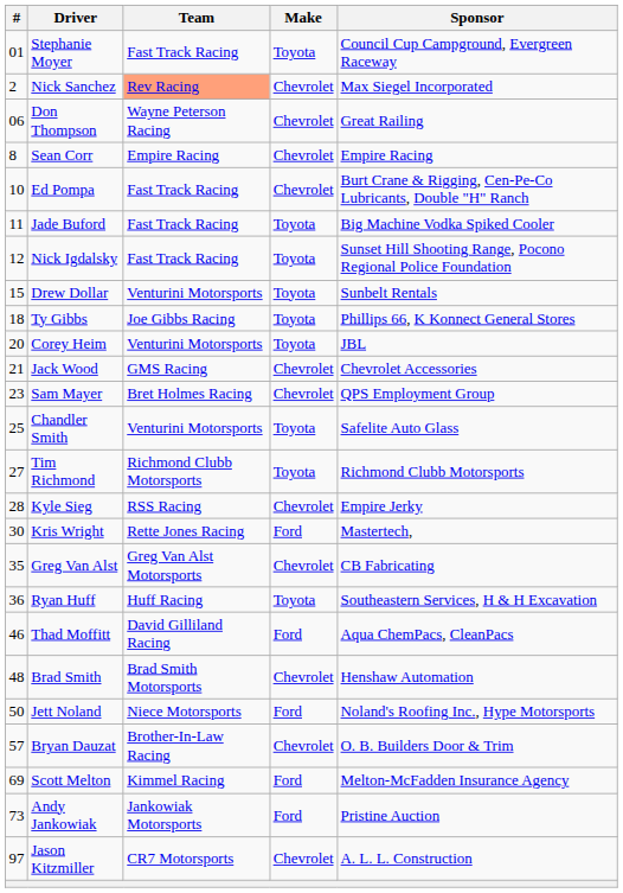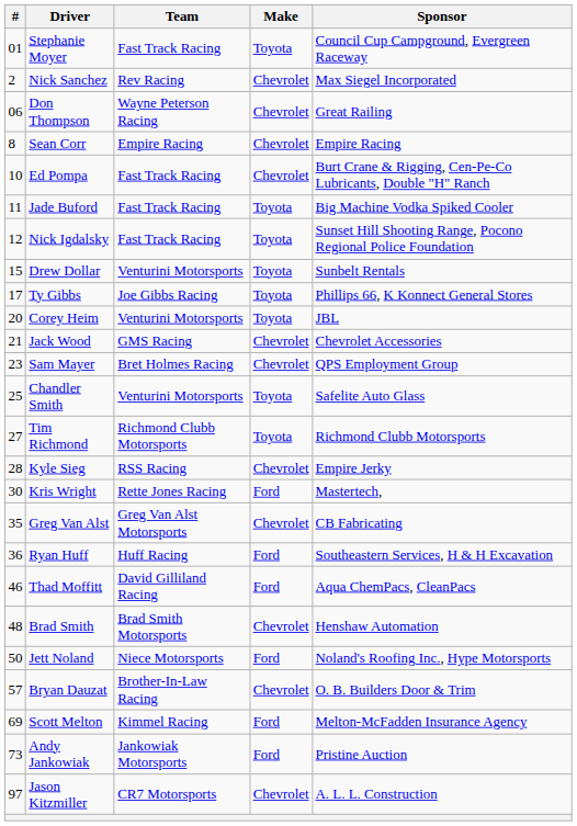 <table class="wikitable" style="font-size:95%">
 <tr>
 <th>#</th>
 <th>Driver</th>
 <th>Team</th>
 <th>Make</th>
 <th>Sponsor</th>
 </tr>
 <tr>
 <td>01</td>
 <td><a href='#'>Stephanie Moyer</a></td>
 <td><a href='#'>Fast Track Racing</a></td>
 <td><a href='#'>Toyota</a></td>
 <td><a href='#'>Council Cup Campground</a>, <a href='#'>Evergreen Raceway</a></td>
 </tr>
 <tr>
 <td>2</td>
 <td><a href='#'>Nick Sanchez</a></td>
-<td style="background: lightsalmon;"><a href='#'>Rev Racing</a></td>
+<td><a href='#'>Rev Racing</a></td>
 <td><a href='#'>Chevrolet</a></td>
 <td><a href='#'>Max Siegel Incorporated</a></td>
 </tr>
 <tr>
 <td>06</td>
 <td><a href='#'>Don Thompson</a></td>
 <td><a href='#'>Wayne Peterson Racing</a></td>
 <td><a href='#'>Chevrolet</a></td>
 <td><a href='#'>Great Railing</a></td>
 </tr>
 <tr>
 <td>8</td>
 <td><a href='#'>Sean Corr</a></td>
 <td><a href='#'>Empire Racing</a></td>
 <td><a href='#'>Chevrolet</a></td>
 <td><a href='#'>Empire Racing</a></td>
 </tr>
 <tr>
 <td>10</td>
 <td><a href='#'>Ed Pompa</a></td>
 <td><a href='#'>Fast Track Racing</a></td>
 <td><a href='#'>Chevrolet</a></td>
 <td><a href='#'>Burt Crane & Rigging</a>, <a href='#'>Cen-Pe-Co Lubricants</a>, <a href='#'>Double "H" Ranch</a></td>
 </tr>
 <tr>
 <td>11</td>
 <td><a href='#'>Jade Buford</a></td>
 <td><a href='#'>Fast Track Racing</a></td>
 <td><a href='#'>Toyota</a></td>
 <td><a href='#'>Big Machine Vodka Spiked Cooler</a></td>
 </tr>
 <tr>
 <td>12</td>
 <td><a href='#'>Nick Igdalsky</a></td>
 <td><a href='#'>Fast Track Racing</a></td>
 <td><a href='#'>Toyota</a></td>
 <td><a href='#'>Sunset Hill Shooting Range</a>, <a href='#'>Pocono Regional Police Foundation</a></td>
 </tr>
 <tr>
 <td>15</td>
 <td><a href='#'>Drew Dollar</a></td>
 <td><a href='#'>Venturini Motorsports</a></td>
 <td><a href='#'>Toyota</a></td>
 <td><a href='#'>Sunbelt Rentals</a></td>
 </tr>
 <tr>
-<td>18</td>
+<td>17</td>
 <td><a href='#'>Ty Gibbs</a></td>
 <td><a href='#'>Joe Gibbs Racing</a></td>
 <td><a href='#'>Toyota</a></td>
 <td><a href='#'>Phillips 66</a>, <a href='#'>K Konnect General Stores</a></td>
 </tr>
 <tr>
 <td>20</td>
 <td><a href='#'>Corey Heim</a></td>
 <td><a href='#'>Venturini Motorsports</a></td>
 <td><a href='#'>Toyota</a></td>
 <td><a href='#'>JBL</a></td>
 </tr>
 <tr>
 <td>21</td>
 <td><a href='#'>Jack Wood</a></td>
 <td><a href='#'>GMS Racing</a></td>
 <td><a href='#'>Chevrolet</a></td>
 <td><a href='#'>Chevrolet Accessories</a></td>
 </tr>
 <tr>
 <td>23</td>
 <td><a href='#'>Sam Mayer</a></td>
 <td><a href='#'>Bret Holmes Racing</a></td>
 <td><a href='#'>Chevrolet</a></td>
 <td><a href='#'>QPS Employment Group</a></td>
 </tr>
 <tr>
 <td>25</td>
 <td><a href='#'>Chandler Smith</a></td>
 <td><a href='#'>Venturini Motorsports</a></td>
 <td><a href='#'>Toyota</a></td>
 <td><a href='#'>Safelite Auto Glass</a></td>
 </tr>
 <tr>
 <td>27</td>
 <td><a href='#'>Tim Richmond</a></td>
 <td><a href='#'>Richmond Clubb Motorsports</a></td>
 <td><a href='#'>Toyota</a></td>
 <td><a href='#'>Richmond Clubb Motorsports</a></td>
 </tr>
 <tr>
 <td>28</td>
 <td><a href='#'>Kyle Sieg</a></td>
 <td><a href='#'>RSS Racing</a></td>
 <td><a href='#'>Chevrolet</a></td>
 <td><a href='#'>Empire Jerky</a></td>
 </tr>
 <tr>
 <td>30</td>
 <td><a href='#'>Kris Wright</a></td>
 <td><a href='#'>Rette Jones Racing</a></td>
 <td><a href='#'>Ford</a></td>
 <td><a href='#'>Mastertech</a>,</td>
 </tr>
 <tr>
 <td>35</td>
 <td><a href='#'>Greg Van Alst</a></td>
 <td><a href='#'>Greg Van Alst Motorsports</a></td>
 <td><a href='#'>Chevrolet</a></td>
 <td><a href='#'>CB Fabricating</a></td>
 </tr>
 <tr>
 <td>36</td>
 <td><a href='#'>Ryan Huff</a></td>
 <td><a href='#'>Huff Racing</a></td>
-<td><a href='#'>Toyota</a></td>
+<td><a href='#'>Ford</a></td>
 <td><a href='#'>Southeastern Services</a>, <a href='#'>H & H Excavation</a></td>
 </tr>
 <tr>
 <td>46</td>
 <td><a href='#'>Thad Moffitt</a></td>
 <td><a href='#'>David Gilliland Racing</a></td>
 <td><a href='#'>Ford</a></td>
 <td><a href='#'>Aqua ChemPacs</a>, <a href='#'>CleanPacs</a></td>
 </tr>
 <tr>
 <td>48</td>
 <td><a href='#'>Brad Smith</a></td>
 <td><a href='#'>Brad Smith Motorsports</a></td>
 <td><a href='#'>Chevrolet</a></td>
 <td><a href='#'>Henshaw Automation</a></td>
 </tr>
 <tr>
 <td>50</td>
 <td><a href='#'>Jett Noland</a></td>
 <td><a href='#'>Niece Motorsports</a></td>
 <td><a href='#'>Ford</a></td>
 <td><a href='#'>Noland's Roofing Inc.</a>, <a href='#'>Hype Motorsports</a></td>
 </tr>
 <tr>
 <td>57</td>
 <td><a href='#'>Bryan Dauzat</a></td>
 <td><a href='#'>Brother-In-Law Racing</a></td>
 <td><a href='#'>Chevrolet</a></td>
 <td><a href='#'>O. B. Builders Door & Trim</a></td>
 </tr>
 <tr>
 <td>69</td>
 <td><a href='#'>Scott Melton</a></td>
 <td><a href='#'>Kimmel Racing</a></td>
 <td><a href='#'>Ford</a></td>
 <td><a href='#'>Melton-McFadden Insurance Agency</a></td>
 </tr>
 <tr>
 <td>73</td>
 <td><a href='#'>Andy Jankowiak</a></td>
 <td><a href='#'>Jankowiak Motorsports</a></td>
 <td><a href='#'>Ford</a></td>
 <td><a href='#'>Pristine Auction</a></td>
 </tr>
 <tr>
 <td>97</td>
 <td><a href='#'>Jason Kitzmiller</a></td>
 <td><a href='#'>CR7 Motorsports</a></td>
 <td><a href='#'>Chevrolet</a></td>
 <td><a href='#'>A. L. L. Construction</a></td>
 </tr>
 <tr>
 <th colspan="5"></th>
 </tr>
 </table>
